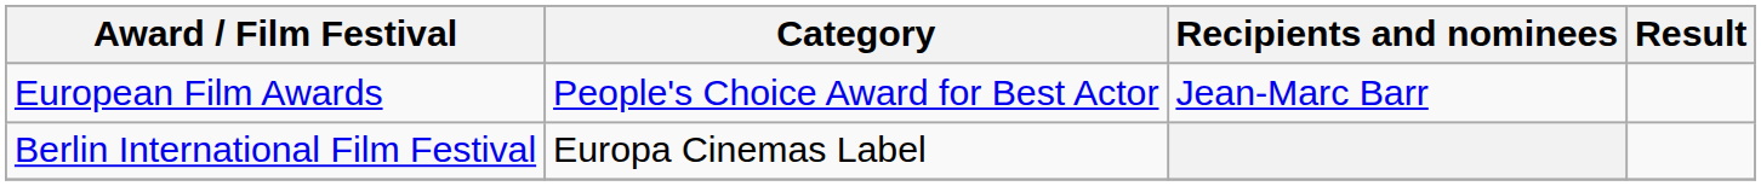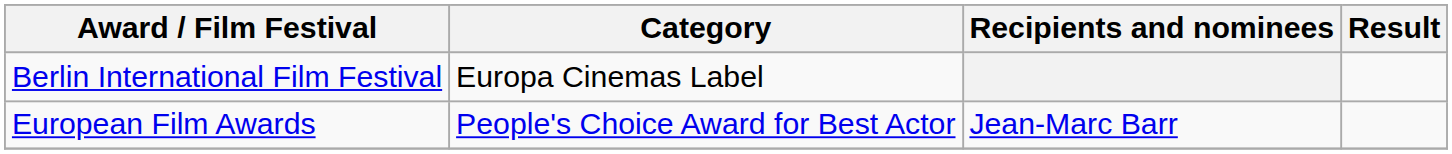 <table class="wikitable plainrowheaders sortable">
 <tr style="background:#ccc; text-align:center;">
 <th scope="col">Award / Film Festival</th>
 <th scope="col">Category</th>
 <th scope="col">Recipients and nominees</th>
 <th scope="col">Result</th>
 </tr>
 <tr>
+<td><a href='#'>Berlin International Film Festival</a></td>
+<td>Europa Cinemas Label</td>
+<th></th>
+<td></td>
+</tr>
+<tr>
 <td><a href='#'>European Film Awards</a></td>
 <td><a href='#'>People's Choice Award for Best Actor</a></td>
 <td><a href='#'>Jean-Marc Barr</a></td>
 <td></td>
 </tr>
 <tr>
-<td><a href='#'>Berlin International Film Festival</a></td>
-<td>Europa Cinemas Label</td>
-<th></th>
-<td></td>
-</tr>
-<tr>
 </tr>
 </table>
